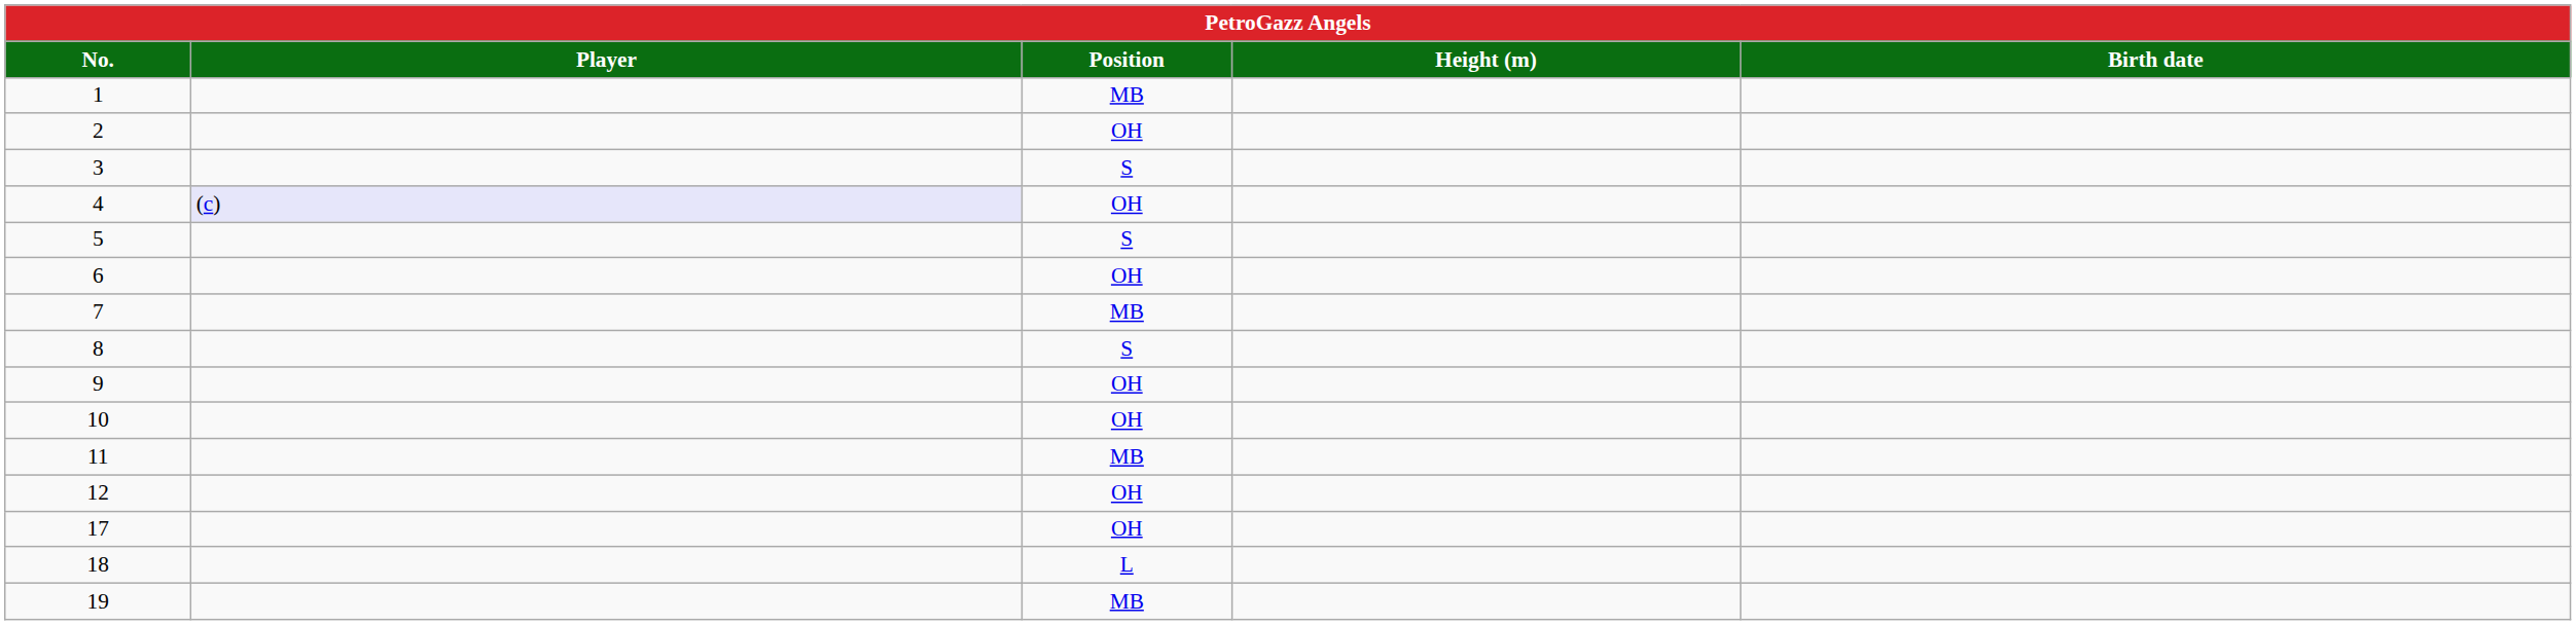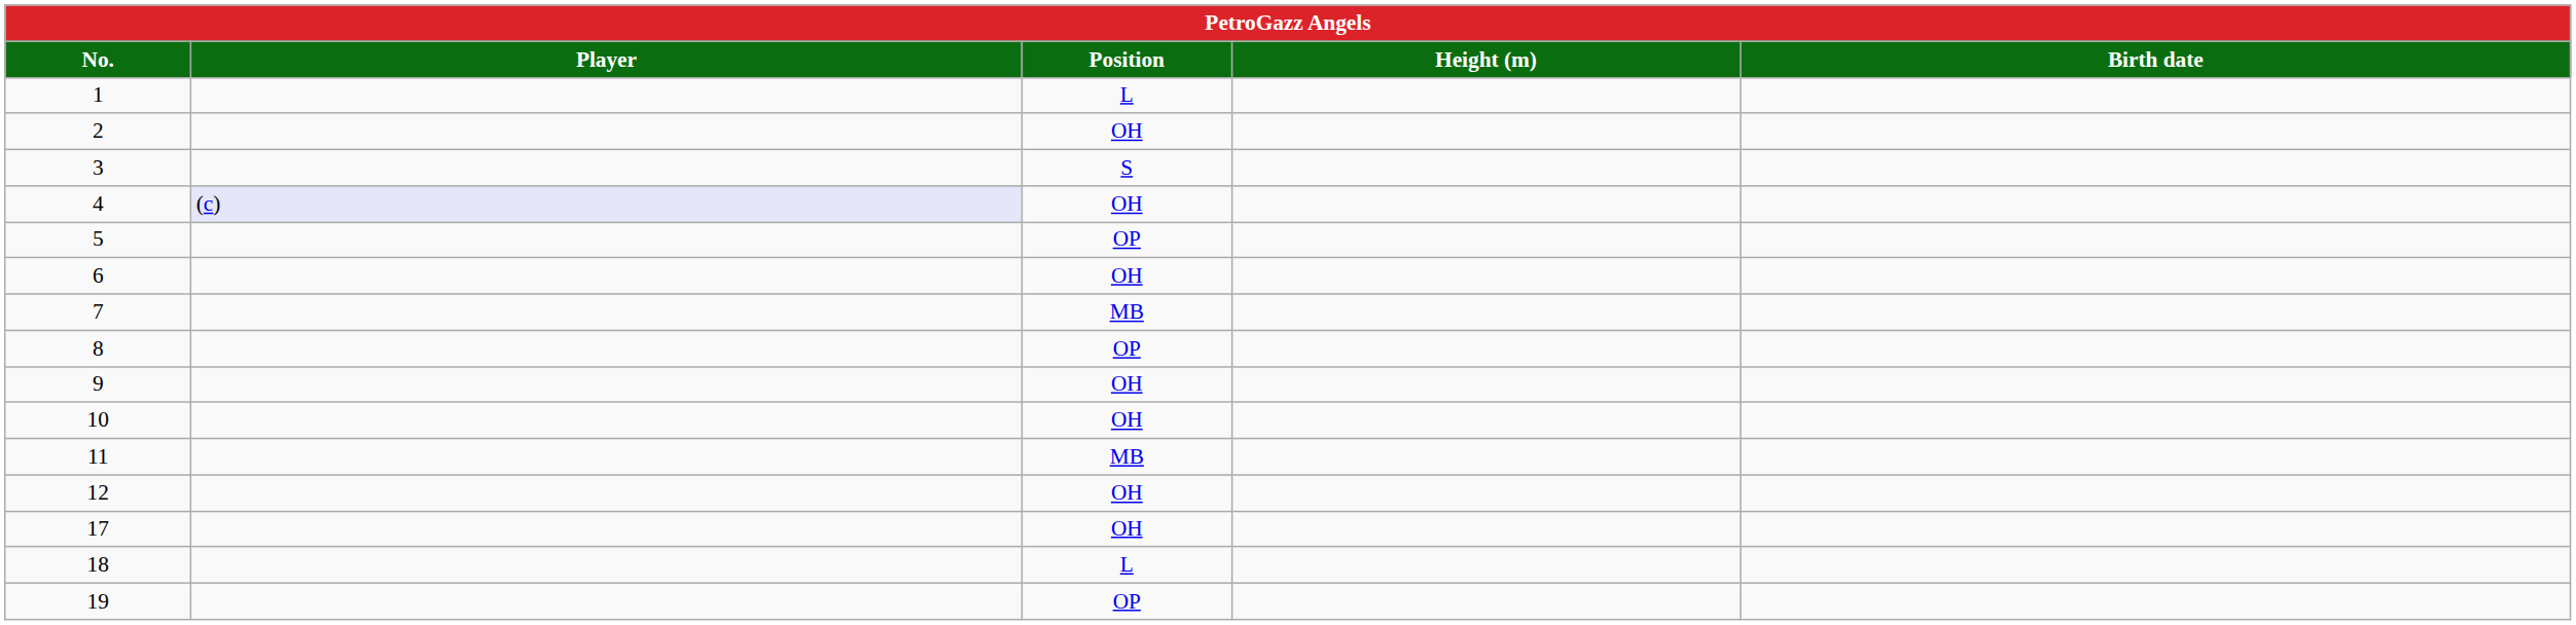 <table class="wikitable sortable" style="text-align:center; width: 85%; font-size:90%;">
 <tr>
 <td colspan="8" style= "background:#DC2329; color:white; text-align: center"><strong>PetroGazz Angels</strong></td>
 </tr>
 <tr>
 <th style="width:3em; background:#0A6E11; color:white;">No.</th>
 <th style="width:15em; background:#0A6E11; color:white;">Player</th>
 <th style="width:3em; background:#0A6E11; color:white;">Position</th>
 <th style="width:9em; background:#0A6E11; color:white">Height (m)</th>
 <th style="width:15em; background:#0A6E11; color:white;">Birth date</th>
 </tr>
 <tr>
 <td align=center>1</td>
 <td align=left> </td>
-<td><a href='#'>MB</a></td>
+<td><a href='#'>L</a></td>
 <td align=center></td>
 <td align=right></td>
 </tr>
 <tr>
 <td align=center>2</td>
 <td align=left> </td>
 <td><a href='#'>OH</a></td>
 <td align=center></td>
 <td align=right></td>
 </tr>
 <tr>
 <td align=center>3</td>
 <td align=left> </td>
 <td><a href='#'>S</a></td>
 <td align=center></td>
 <td align=right></td>
 </tr>
 <tr>
 <td align=center>4</td>
 <td align=left style="background: lavender;">  (<a href='#'>c</a>)</td>
 <td><a href='#'>OH</a></td>
 <td align=center></td>
 <td align=right></td>
 </tr>
 <tr>
 <td align=center>5</td>
 <td align=left> </td>
-<td><a href='#'>S</a></td>
+<td><a href='#'>OP</a></td>
 <td align=center></td>
 <td align=right></td>
 </tr>
 <tr>
 <td align=center>6</td>
 <td align=left> </td>
 <td><a href='#'>OH</a></td>
 <td align=center></td>
 <td align=right></td>
 </tr>
 <tr>
 <td align=center>7</td>
 <td align=left> </td>
 <td><a href='#'>MB</a></td>
 <td align=center></td>
 <td align=right></td>
 </tr>
 <tr>
 <td align=center>8</td>
 <td align=left> </td>
-<td><a href='#'>S</a></td>
+<td><a href='#'>OP</a></td>
 <td align=center></td>
 <td align=right></td>
 </tr>
 <tr>
 <td align=center>9</td>
 <td align=left> </td>
 <td><a href='#'>OH</a></td>
 <td align=center></td>
 <td align=right></td>
 </tr>
 <tr>
 <td align=center>10</td>
 <td align=left> </td>
 <td><a href='#'>OH</a></td>
 <td align=center></td>
 <td align=right></td>
 </tr>
 <tr>
 <td align=center>11</td>
 <td align=left> </td>
 <td><a href='#'>MB</a></td>
 <td align=center></td>
 <td align=right></td>
 </tr>
 <tr>
 <td align=center>12</td>
 <td align=left> </td>
 <td><a href='#'>OH</a></td>
 <td align=center></td>
 <td align=right></td>
 </tr>
 <tr>
 <td align=center>17</td>
 <td align=left> </td>
 <td><a href='#'>OH</a></td>
 <td align=center></td>
 <td align=right></td>
 </tr>
 <tr>
 <td align=center>18</td>
 <td align=left> </td>
 <td><a href='#'>L</a></td>
 <td align=center></td>
 <td align=right></td>
 </tr>
 <tr>
 <td align=center>19</td>
 <td align=left> </td>
-<td><a href='#'>MB</a></td>
+<td><a href='#'>OP</a></td>
 <td align=center></td>
 <td align=right></td>
 </tr>
 </table>
